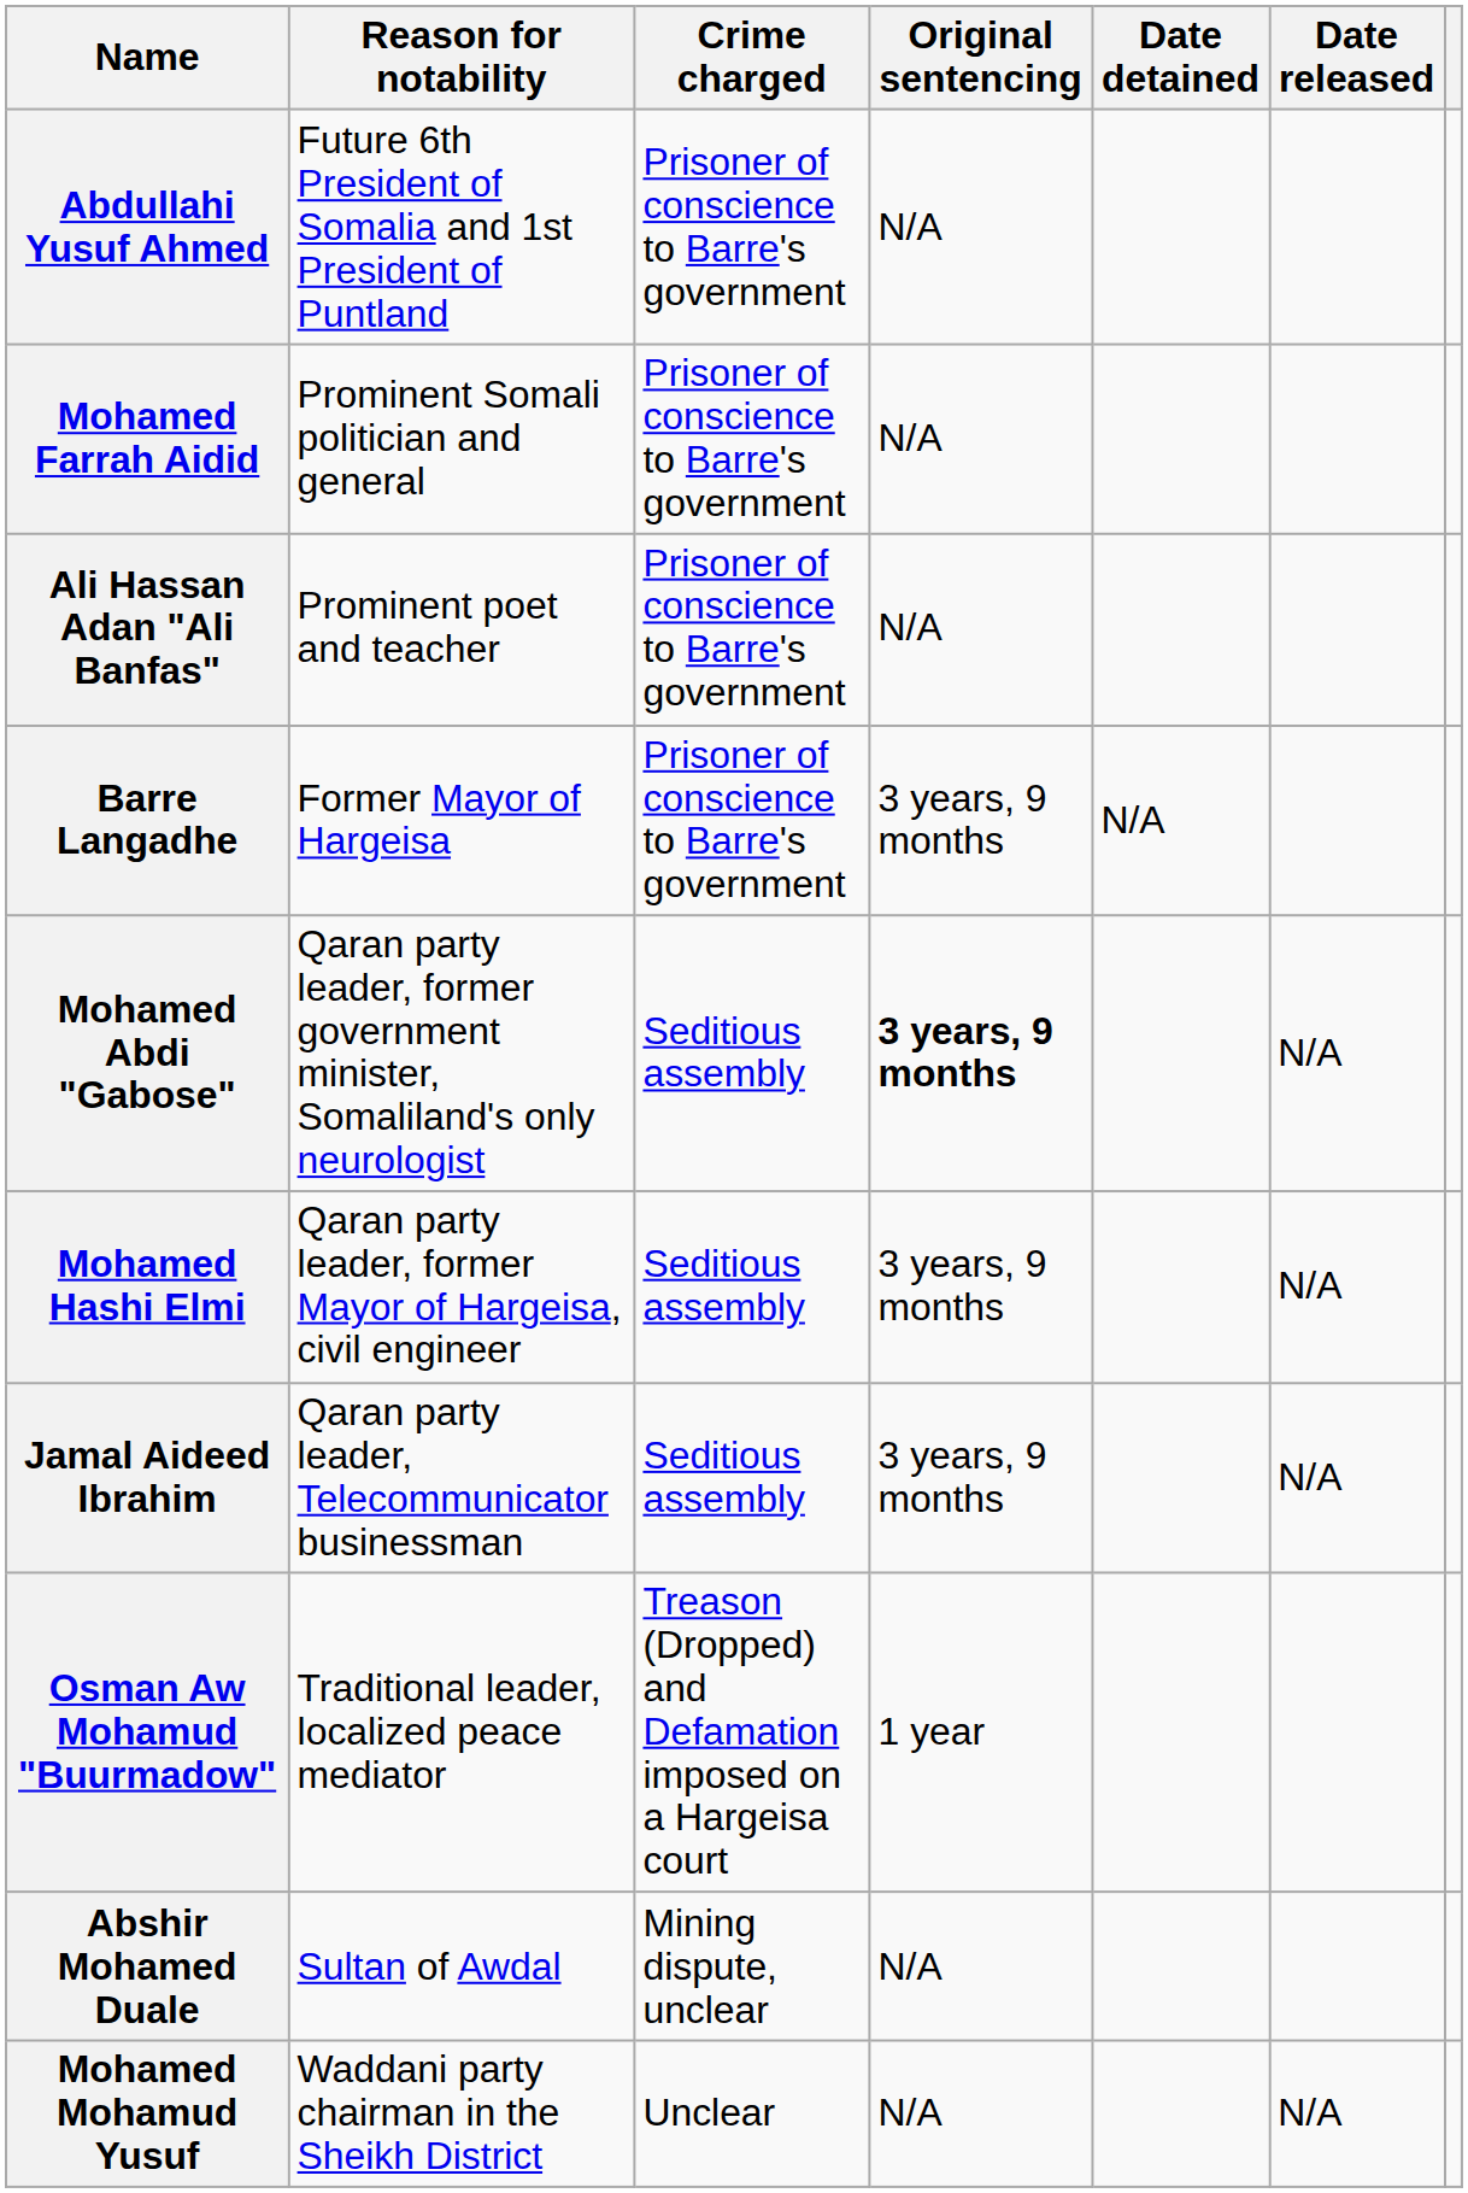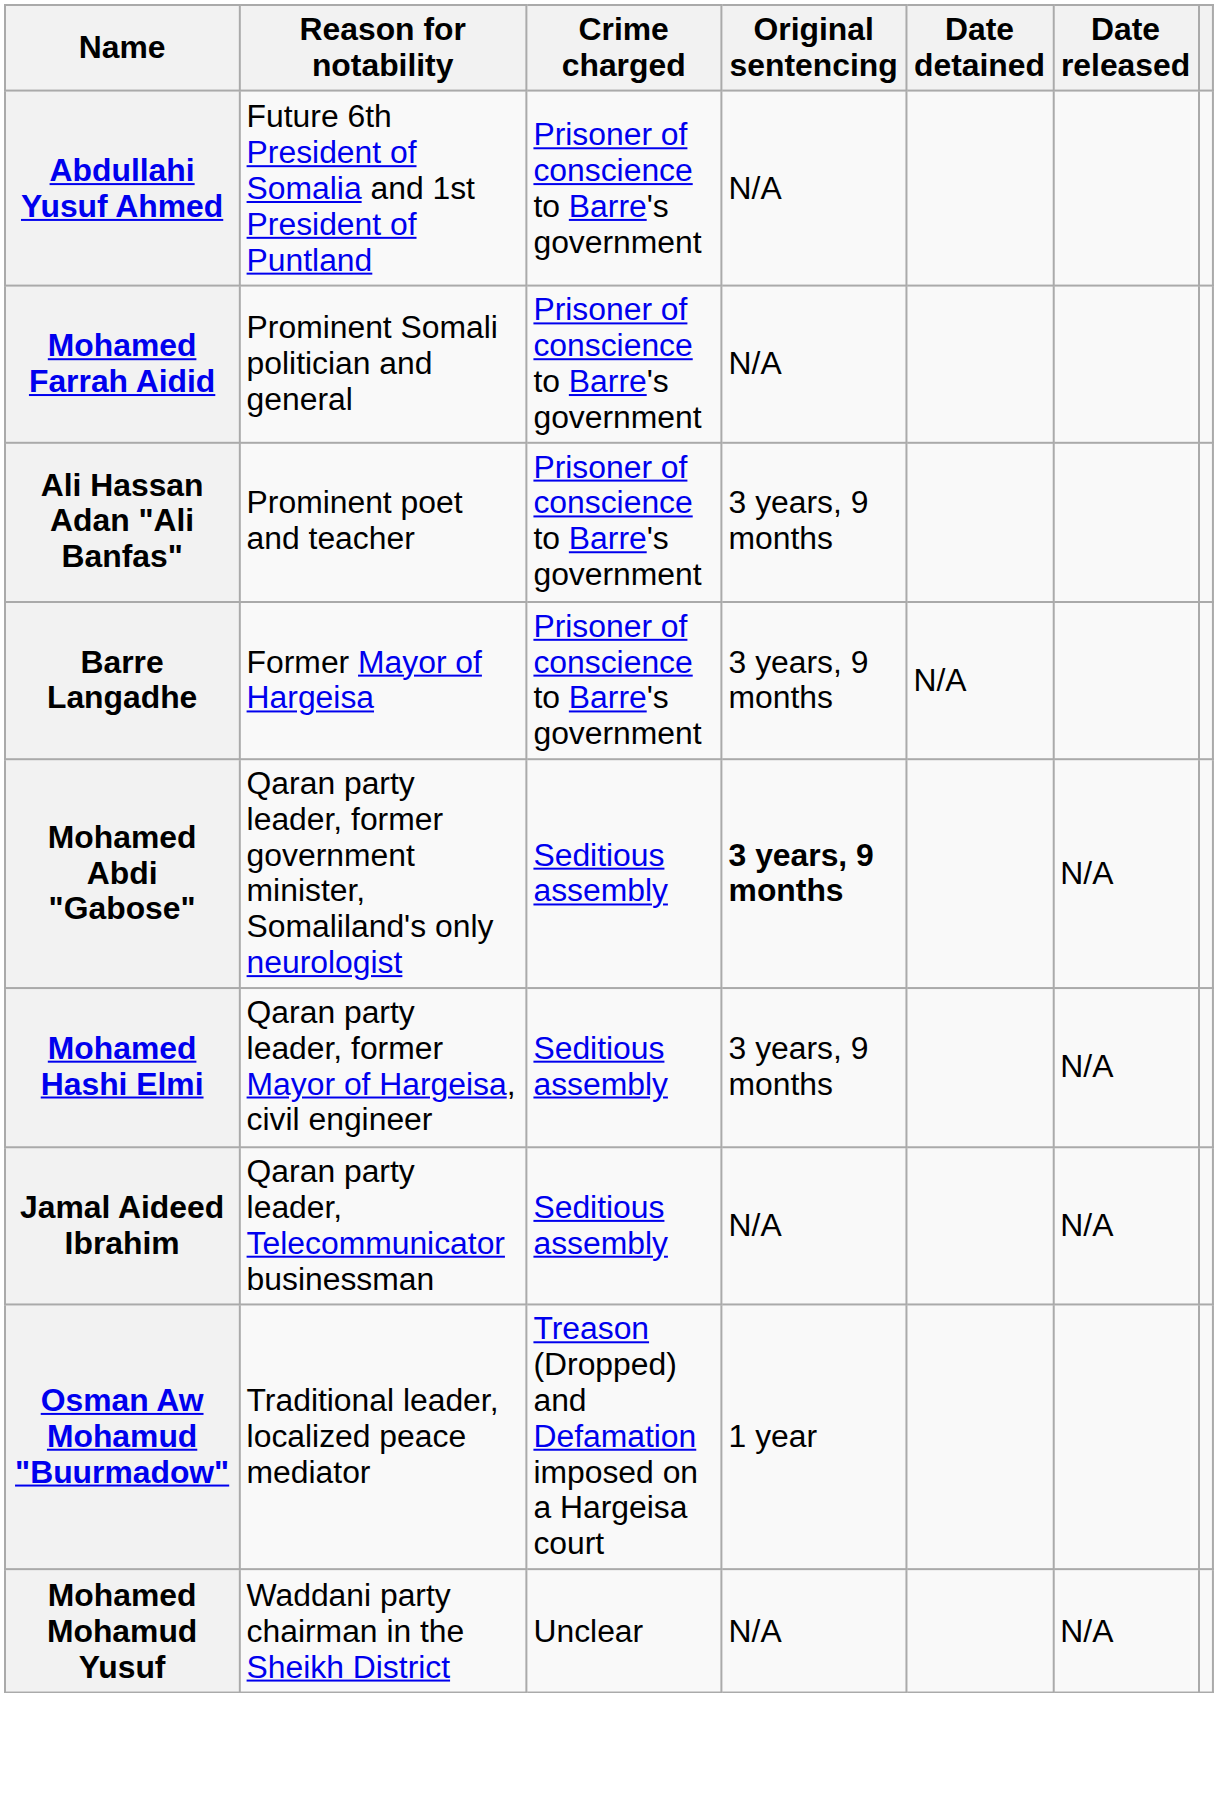 <table class="wikitable sortable">
 <tr>
 <th scope="col">Name</th>
 <th scope="col" class="unsortable">Reason for notability</th>
 <th scope="col" class="unsortable">Crime charged</th>
 <th scope="col">Original sentencing</th>
 <th scope="col">Date detained</th>
 <th scope="col">Date released</th>
 <th scope="col" class="unsortable"></th>
 </tr>
 <tr>
 <th scope="row"><a href='#'>Abdullahi Yusuf Ahmed</a></th>
 <td>Future 6th <a href='#'>President of Somalia</a> and 1st <a href='#'>President of Puntland</a></td>
 <td><a href='#'>Prisoner of conscience</a> to <a href='#'>Barre</a>'s government</td>
 <td>N/A</td>
 <td></td>
 <td></td>
 <td></td>
 </tr>
 <tr>
 <th scope="row"><a href='#'>Mohamed Farrah Aidid</a></th>
 <td>Prominent Somali politician and general</td>
 <td><a href='#'>Prisoner of conscience</a> to <a href='#'>Barre</a>'s government</td>
 <td>N/A</td>
 <td></td>
 <td></td>
 <td></td>
 </tr>
 <tr>
 <th scope="row">Ali Hassan Adan "Ali Banfas"</th>
 <td>Prominent poet and teacher</td>
 <td><a href='#'>Prisoner of conscience</a> to <a href='#'>Barre</a>'s government</td>
-<td>N/A</td>
+<td>3 years, 9 months</td>
 <td></td>
 <td></td>
 <td></td>
 </tr>
 <tr>
 <th scope="row">Barre Langadhe</th>
 <td>Former <a href='#'>Mayor of Hargeisa</a></td>
 <td><a href='#'>Prisoner of conscience</a> to <a href='#'>Barre</a>'s government</td>
 <td>3 years, 9 months</td>
 <td>N/A</td>
 <td></td>
 <td></td>
 </tr>
 <tr>
 <th scope="row">Mohamed Abdi "Gabose"</th>
 <td>Qaran party leader, former government minister, Somaliland's only <a href='#'>neurologist</a></td>
 <td><a href='#'>Seditious assembly</a></td>
 <td><strong>3 years, 9 months</strong></td>
 <td></td>
 <td>N/A</td>
 <td></td>
 </tr>
 <tr>
 <th scope="row"><a href='#'>Mohamed Hashi Elmi</a></th>
 <td>Qaran party leader, former <a href='#'>Mayor of Hargeisa</a>, civil engineer</td>
 <td><a href='#'>Seditious assembly</a></td>
 <td>3 years, 9 months</td>
 <td></td>
 <td>N/A</td>
 <td></td>
 </tr>
 <tr>
 <th scope="row">Jamal Aideed Ibrahim</th>
 <td>Qaran party leader, <a href='#'>Telecommunicator</a> businessman</td>
 <td><a href='#'>Seditious assembly</a></td>
-<td>3 years, 9 months</td>
+<td>N/A</td>
 <td></td>
 <td>N/A</td>
 <td></td>
 </tr>
 <tr>
 <th scope="row"><a href='#'>Osman Aw Mohamud "Buurmadow"</a></th>
 <td>Traditional leader, localized peace mediator</td>
 <td><a href='#'>Treason</a> (Dropped) and <a href='#'>Defamation</a> imposed on a Hargeisa court</td>
 <td>1 year</td>
 <td></td>
 <td></td>
 <td></td>
 </tr>
 <tr>
-<th scope="row">Abshir Mohamed Duale</th>
-<td><a href='#'>Sultan</a> of <a href='#'>Awdal</a></td>
-<td>Mining dispute, unclear</td>
-<td>N/A</td>
-<td></td>
-<td></td>
-<td></td>
-</tr>
-<tr>
 <th scope="row">Mohamed Mohamud Yusuf</th>
 <td>Waddani party chairman in the <a href='#'>Sheikh District</a></td>
 <td>Unclear</td>
 <td>N/A</td>
 <td></td>
 <td>N/A</td>
 <td></td>
 </tr>
 </table>
